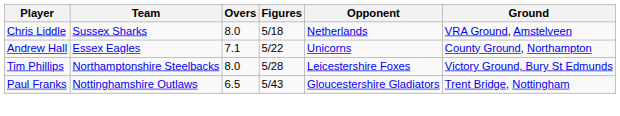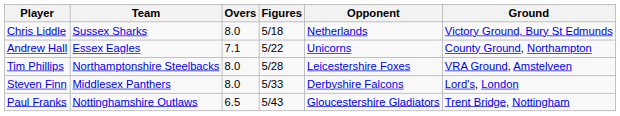 <table class="wikitable">
 <tr>
 <th>Player</th>
 <th>Team</th>
 <th>Overs</th>
 <th>Figures</th>
 <th>Opponent</th>
 <th>Ground</th>
 </tr>
 <tr>
 <td><a href='#'>Chris Liddle</a></td>
 <td><a href='#'>Sussex Sharks</a></td>
 <td>8.0</td>
 <td>5/18</td>
 <td><a href='#'>Netherlands</a></td>
-<td><a href='#'>VRA Ground</a>, <a href='#'>Amstelveen</a></td>
+<td><a href='#'>Victory Ground, Bury St Edmunds</a></td>
 </tr>
 <tr>
 <td><a href='#'>Andrew Hall</a></td>
 <td><a href='#'>Essex Eagles</a></td>
 <td>7.1</td>
 <td>5/22</td>
 <td><a href='#'>Unicorns</a></td>
 <td><a href='#'>County Ground</a>, <a href='#'>Northampton</a></td>
 </tr>
 <tr>
 <td><a href='#'>Tim Phillips</a></td>
 <td><a href='#'>Northamptonshire Steelbacks</a></td>
 <td>8.0</td>
 <td>5/28</td>
 <td><a href='#'>Leicestershire Foxes</a></td>
-<td><a href='#'>Victory Ground, Bury St Edmunds</a></td>
+<td><a href='#'>VRA Ground</a>, <a href='#'>Amstelveen</a></td>
+</tr>
+<tr>
+<td><a href='#'>Steven Finn</a></td>
+<td><a href='#'>Middlesex Panthers</a></td>
+<td>8.0</td>
+<td>5/33</td>
+<td><a href='#'>Derbyshire Falcons</a></td>
+<td><a href='#'>Lord's</a>, <a href='#'>London</a></td>
 </tr>
 <tr>
 <td><a href='#'>Paul Franks</a></td>
 <td><a href='#'>Nottinghamshire Outlaws</a></td>
 <td>6.5</td>
 <td>5/43</td>
 <td><a href='#'>Gloucestershire Gladiators</a></td>
 <td><a href='#'>Trent Bridge</a>, <a href='#'>Nottingham</a></td>
 </tr>
 </table>
